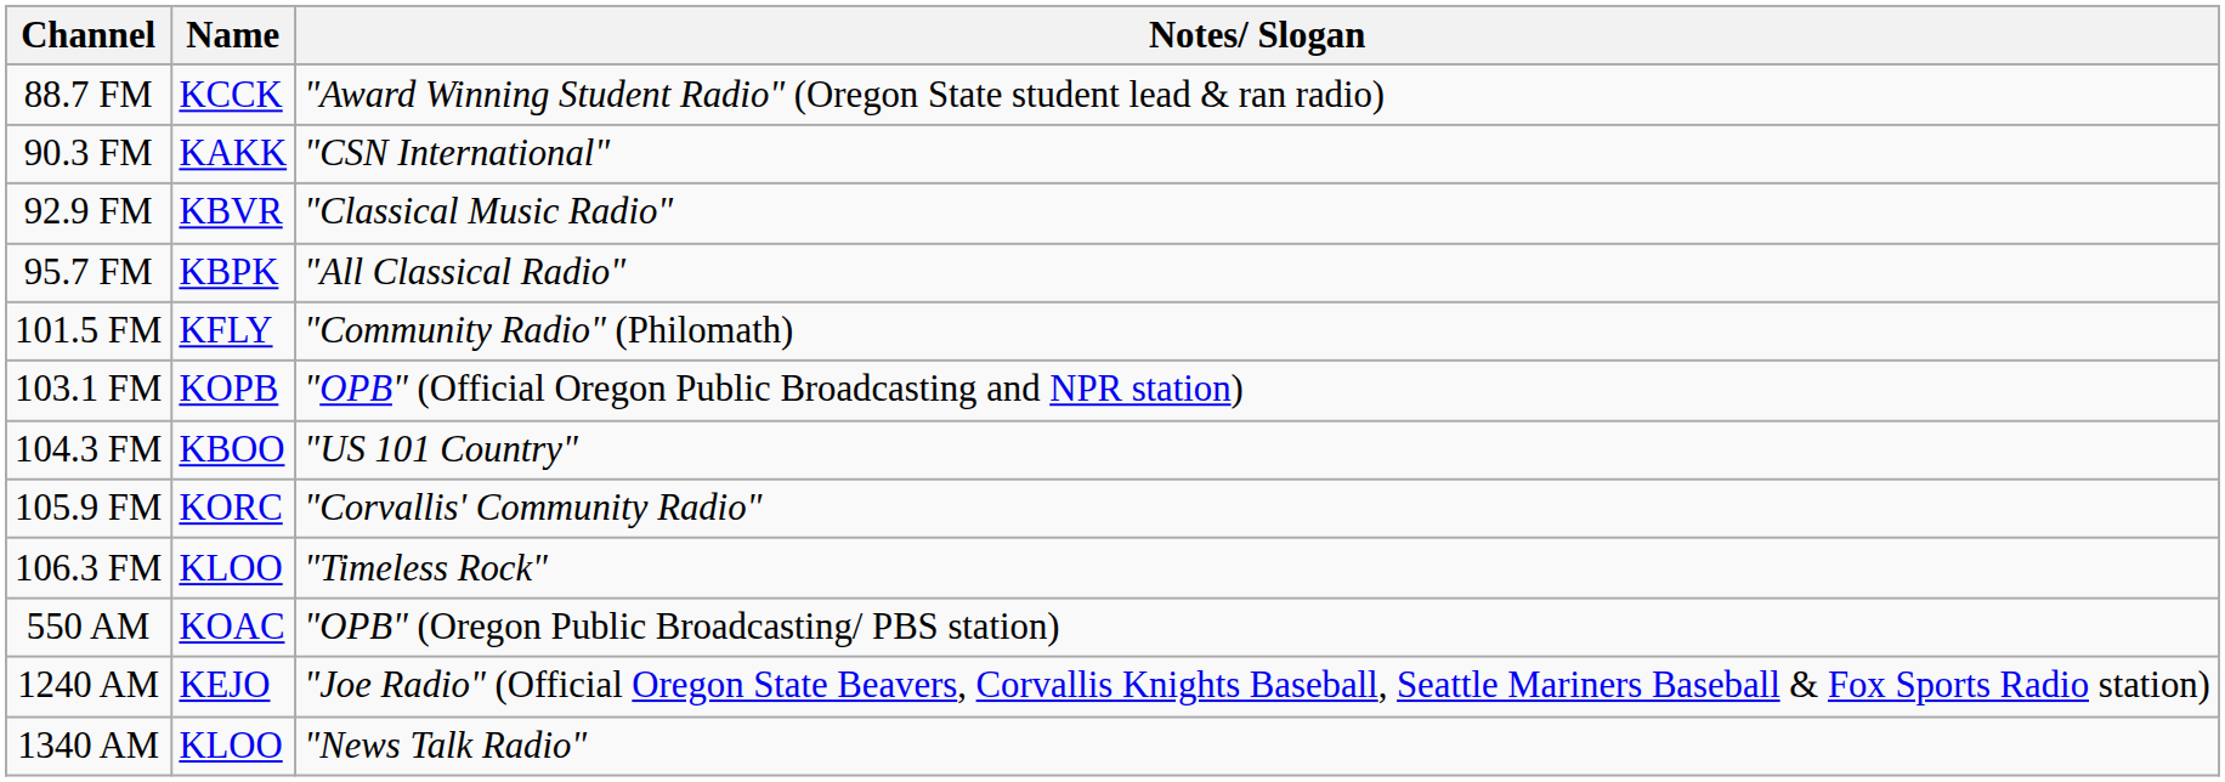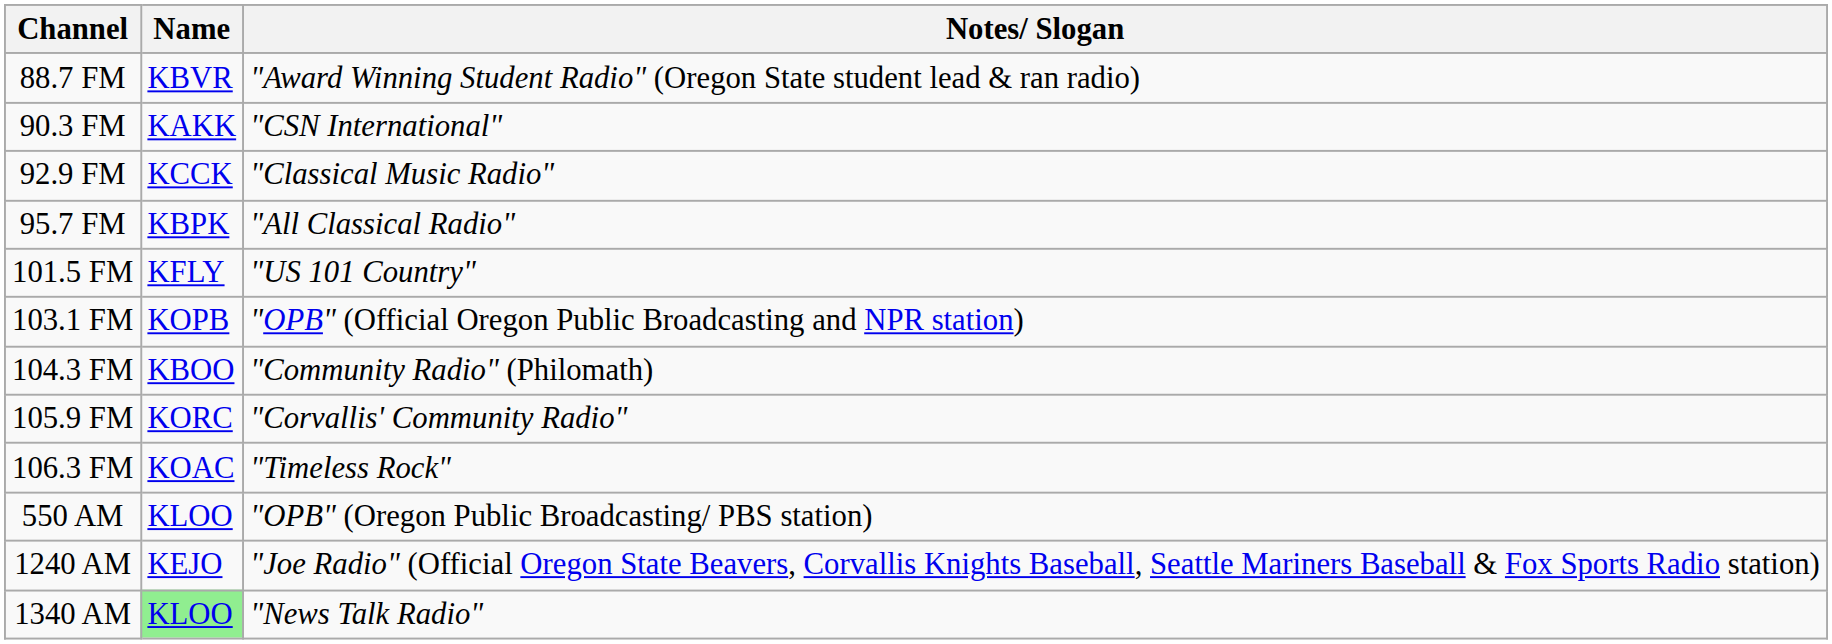 <table class="wikitable sortable">
 <tr>
 <th>Channel</th>
 <th>Name</th>
 <th>Notes/ Slogan</th>
 </tr>
 <tr>
 <td style="text-align:center;">88.7 FM</td>
-<td><a href='#'>KCCK</a></td>
+<td><a href='#'>KBVR</a></td>
 <td><em>"Award Winning Student Radio"</em> (Oregon State student lead & ran radio)</td>
 </tr>
 <tr>
 <td style="text-align:center;">90.3 FM</td>
 <td><a href='#'>KAKK</a></td>
 <td><em>"CSN International"</em></td>
 </tr>
 <tr>
 <td style="text-align:center;">92.9 FM</td>
-<td><a href='#'>KBVR</a></td>
+<td><a href='#'>KCCK</a></td>
 <td><em>"Classical Music Radio"</em></td>
 </tr>
 <tr>
 <td style="text-align:center;">95.7 FM</td>
 <td><a href='#'>KBPK</a></td>
 <td><em>"All Classical Radio"</em></td>
 </tr>
 <tr>
 <td style="text-align:center;">101.5 FM</td>
 <td><a href='#'>KFLY</a></td>
-<td><em>"Community Radio"</em> (Philomath)</td>
+<td><em>"US 101 Country"</em></td>
 </tr>
 <tr>
 <td style="text-align:center;">103.1 FM</td>
 <td><a href='#'>KOPB</a></td>
 <td><em>"<a href='#'>OPB</a>"</em> (Official Oregon Public Broadcasting and <a href='#'>NPR station</a>)</td>
 </tr>
 <tr>
 <td style="text-align:center;">104.3 FM</td>
 <td><a href='#'>KBOO</a></td>
-<td><em>"US 101 Country"</em></td>
+<td><em>"Community Radio"</em> (Philomath)</td>
 </tr>
 <tr>
 <td style="text-align:center;">105.9 FM</td>
 <td><a href='#'>KORC</a></td>
 <td><em>"Corvallis' Community Radio"</em></td>
 </tr>
 <tr>
 <td style="text-align:center;">106.3 FM</td>
-<td><a href='#'>KLOO</a></td>
+<td><a href='#'>KOAC</a></td>
 <td><em>"Timeless Rock"</em></td>
 </tr>
 <tr>
 <td style="text-align:center;">550 AM</td>
-<td><a href='#'>KOAC</a></td>
+<td><a href='#'>KLOO</a></td>
 <td><em>"OPB"</em> (Oregon Public Broadcasting/ PBS station)</td>
 </tr>
 <tr>
 <td style="text-align:center;">1240 AM</td>
 <td><a href='#'>KEJO</a></td>
 <td><em>"Joe Radio"</em> (Official <a href='#'>Oregon State Beavers</a>, <a href='#'>Corvallis Knights Baseball</a>, <a href='#'>Seattle Mariners Baseball</a> & <a href='#'>Fox Sports Radio</a> station)</td>
 </tr>
 <tr>
 <td style="text-align:center;">1340 AM</td>
-<td><a href='#'>KLOO</a></td>
+<td style="background: lightgreen;"><a href='#'>KLOO</a></td>
 <td><em>"News Talk Radio"</em></td>
 </tr>
 </table>
